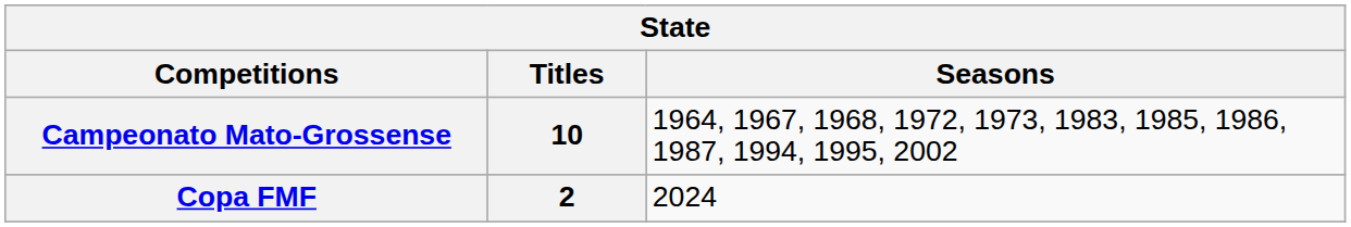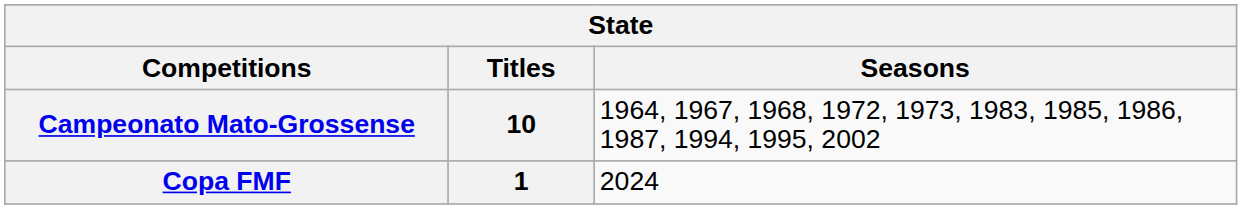 <table class="wikitable">
 <tr>
 <th colspan="3">State</th>
 </tr>
 <tr>
 <th style="width:260px">Competitions</th>
 <th style="width:80px">Titles</th>
 <th style="width:380px">Seasons</th>
 </tr>
 <tr>
 <th style="text-align:center"><a href='#'>Campeonato Mato-Grossense</a></th>
 <th style="text-align:center"><strong>10</strong></th>
 <td align="left">1964, 1967, 1968, 1972, 1973, 1983, 1985, 1986, 1987, 1994, 1995, 2002</td>
 </tr>
 <tr>
 <th style="text-align:center"><a href='#'>Copa FMF</a></th>
-<th style="text-align:center"><strong>2</strong></th>
+<th style="text-align:center"><strong>1</strong></th>
 <td align="left">2024</td>
 </tr>
 </table>
